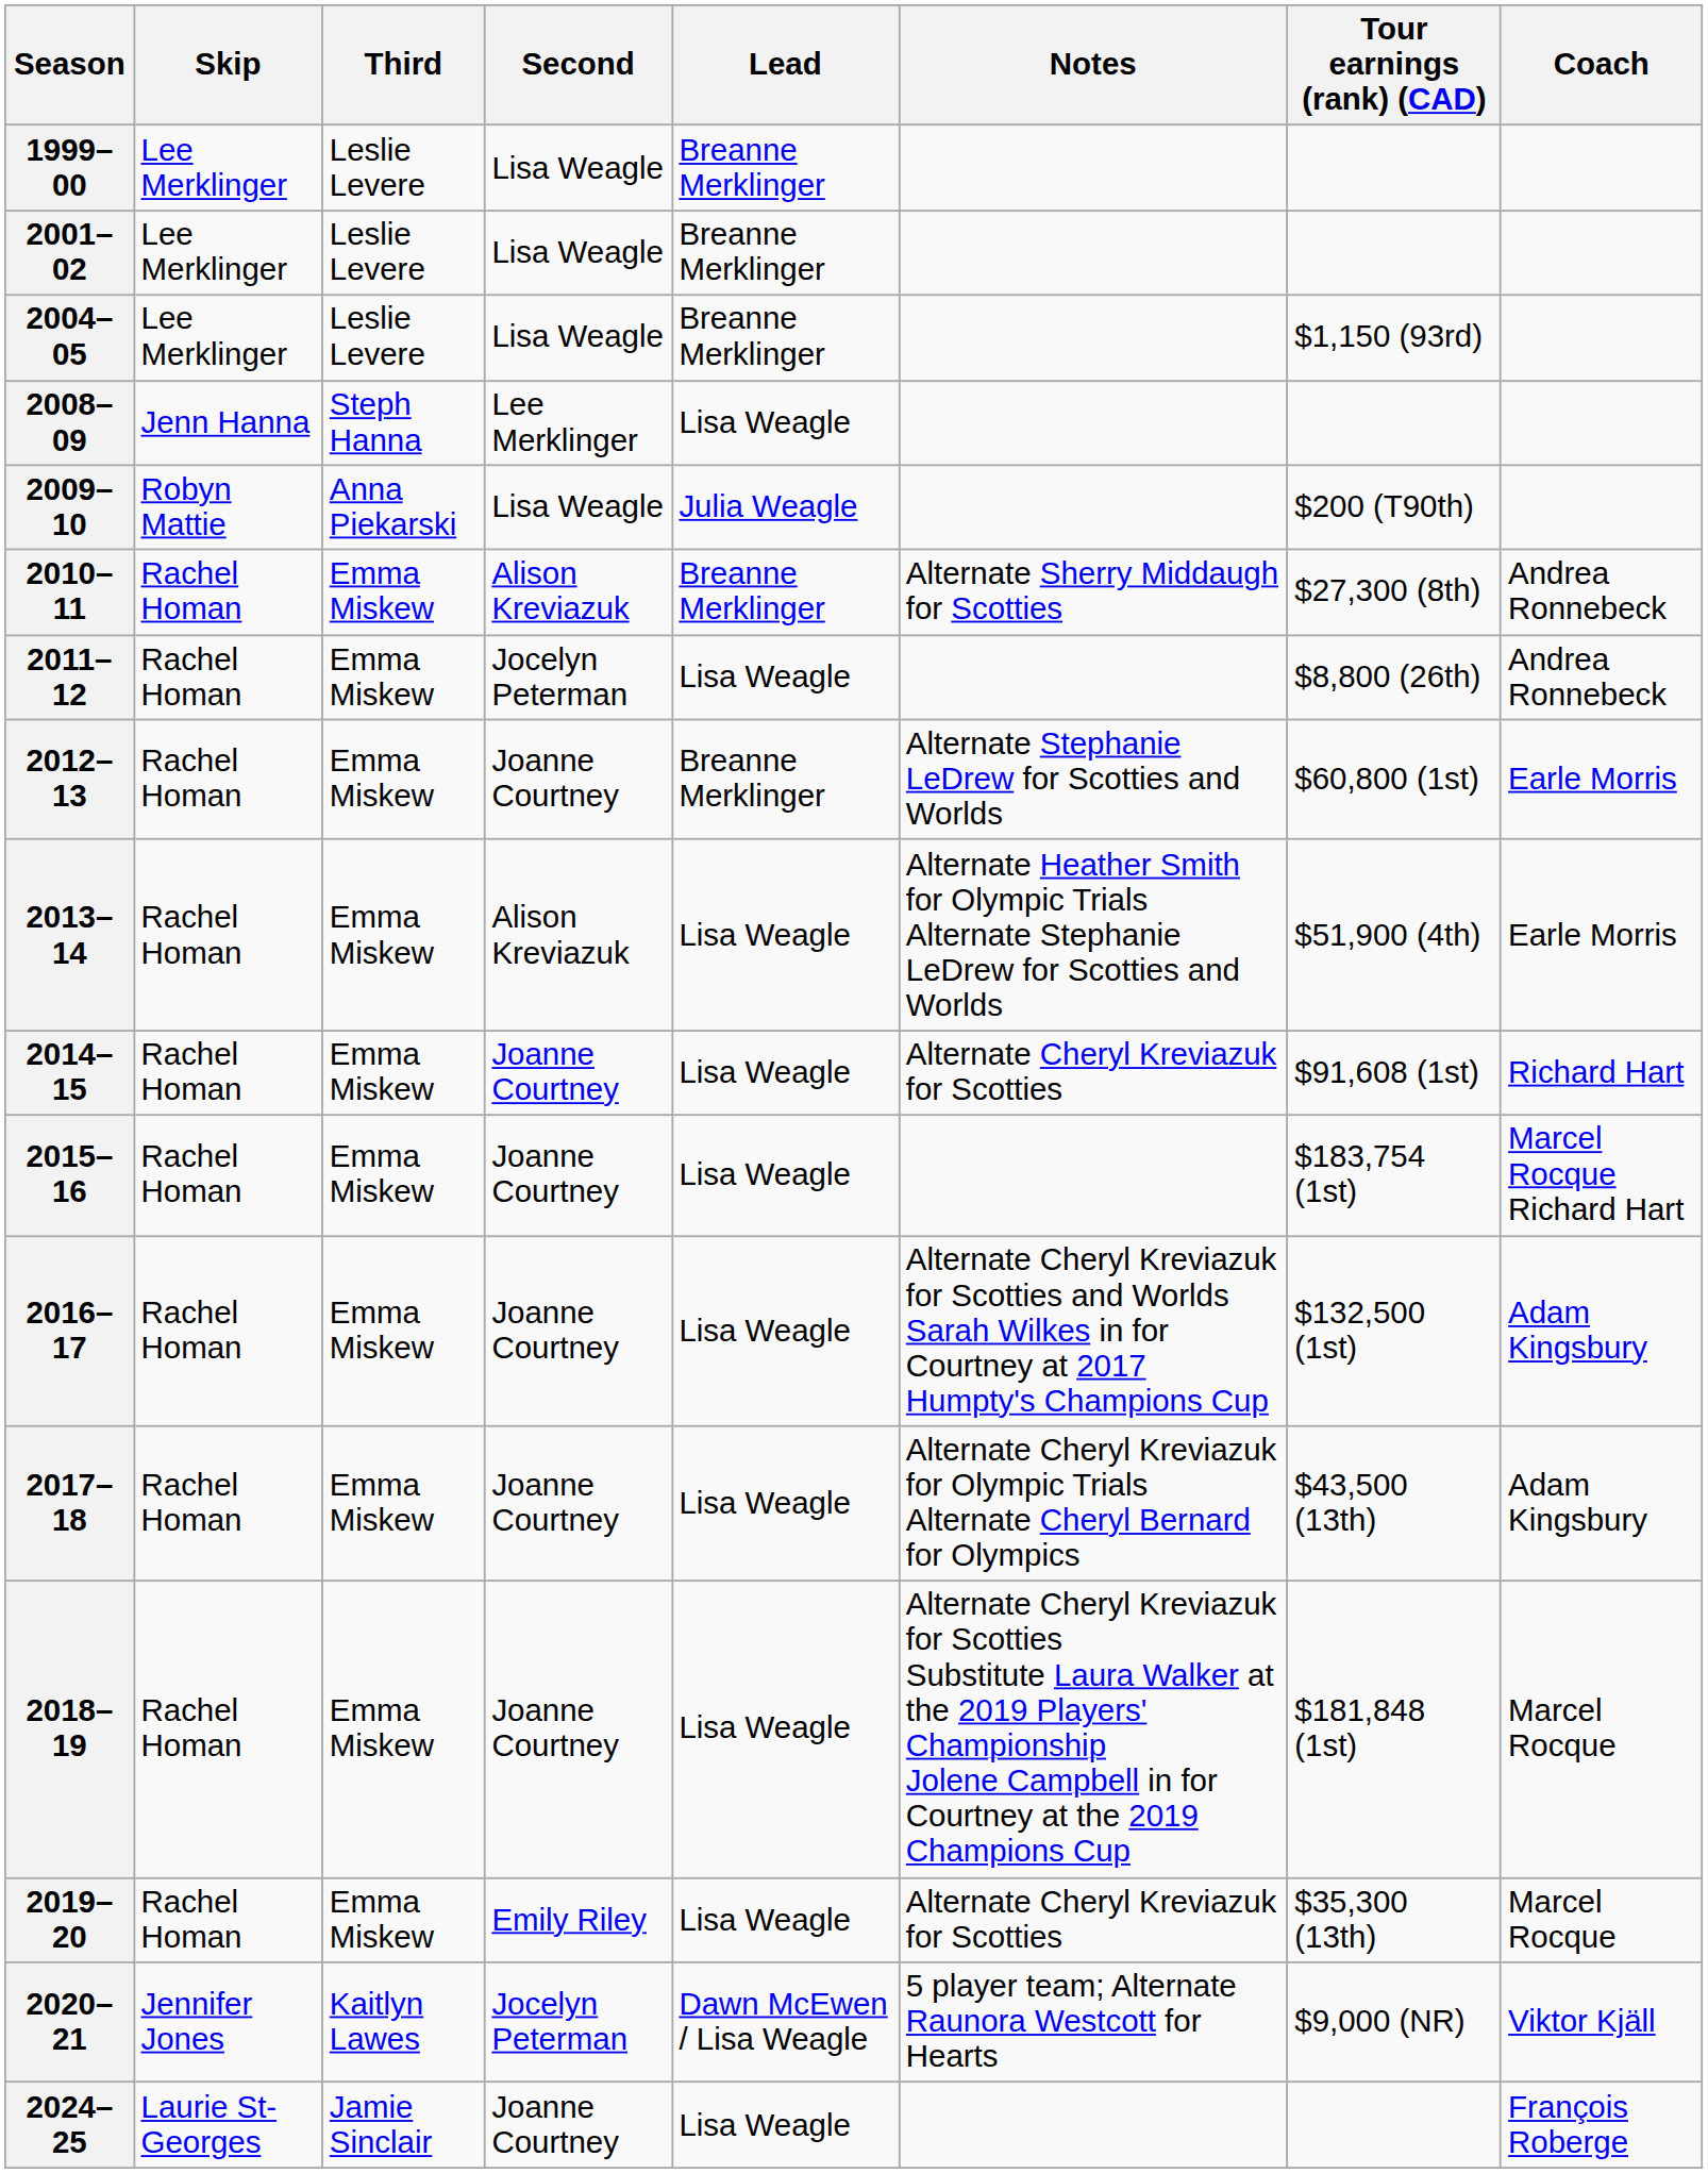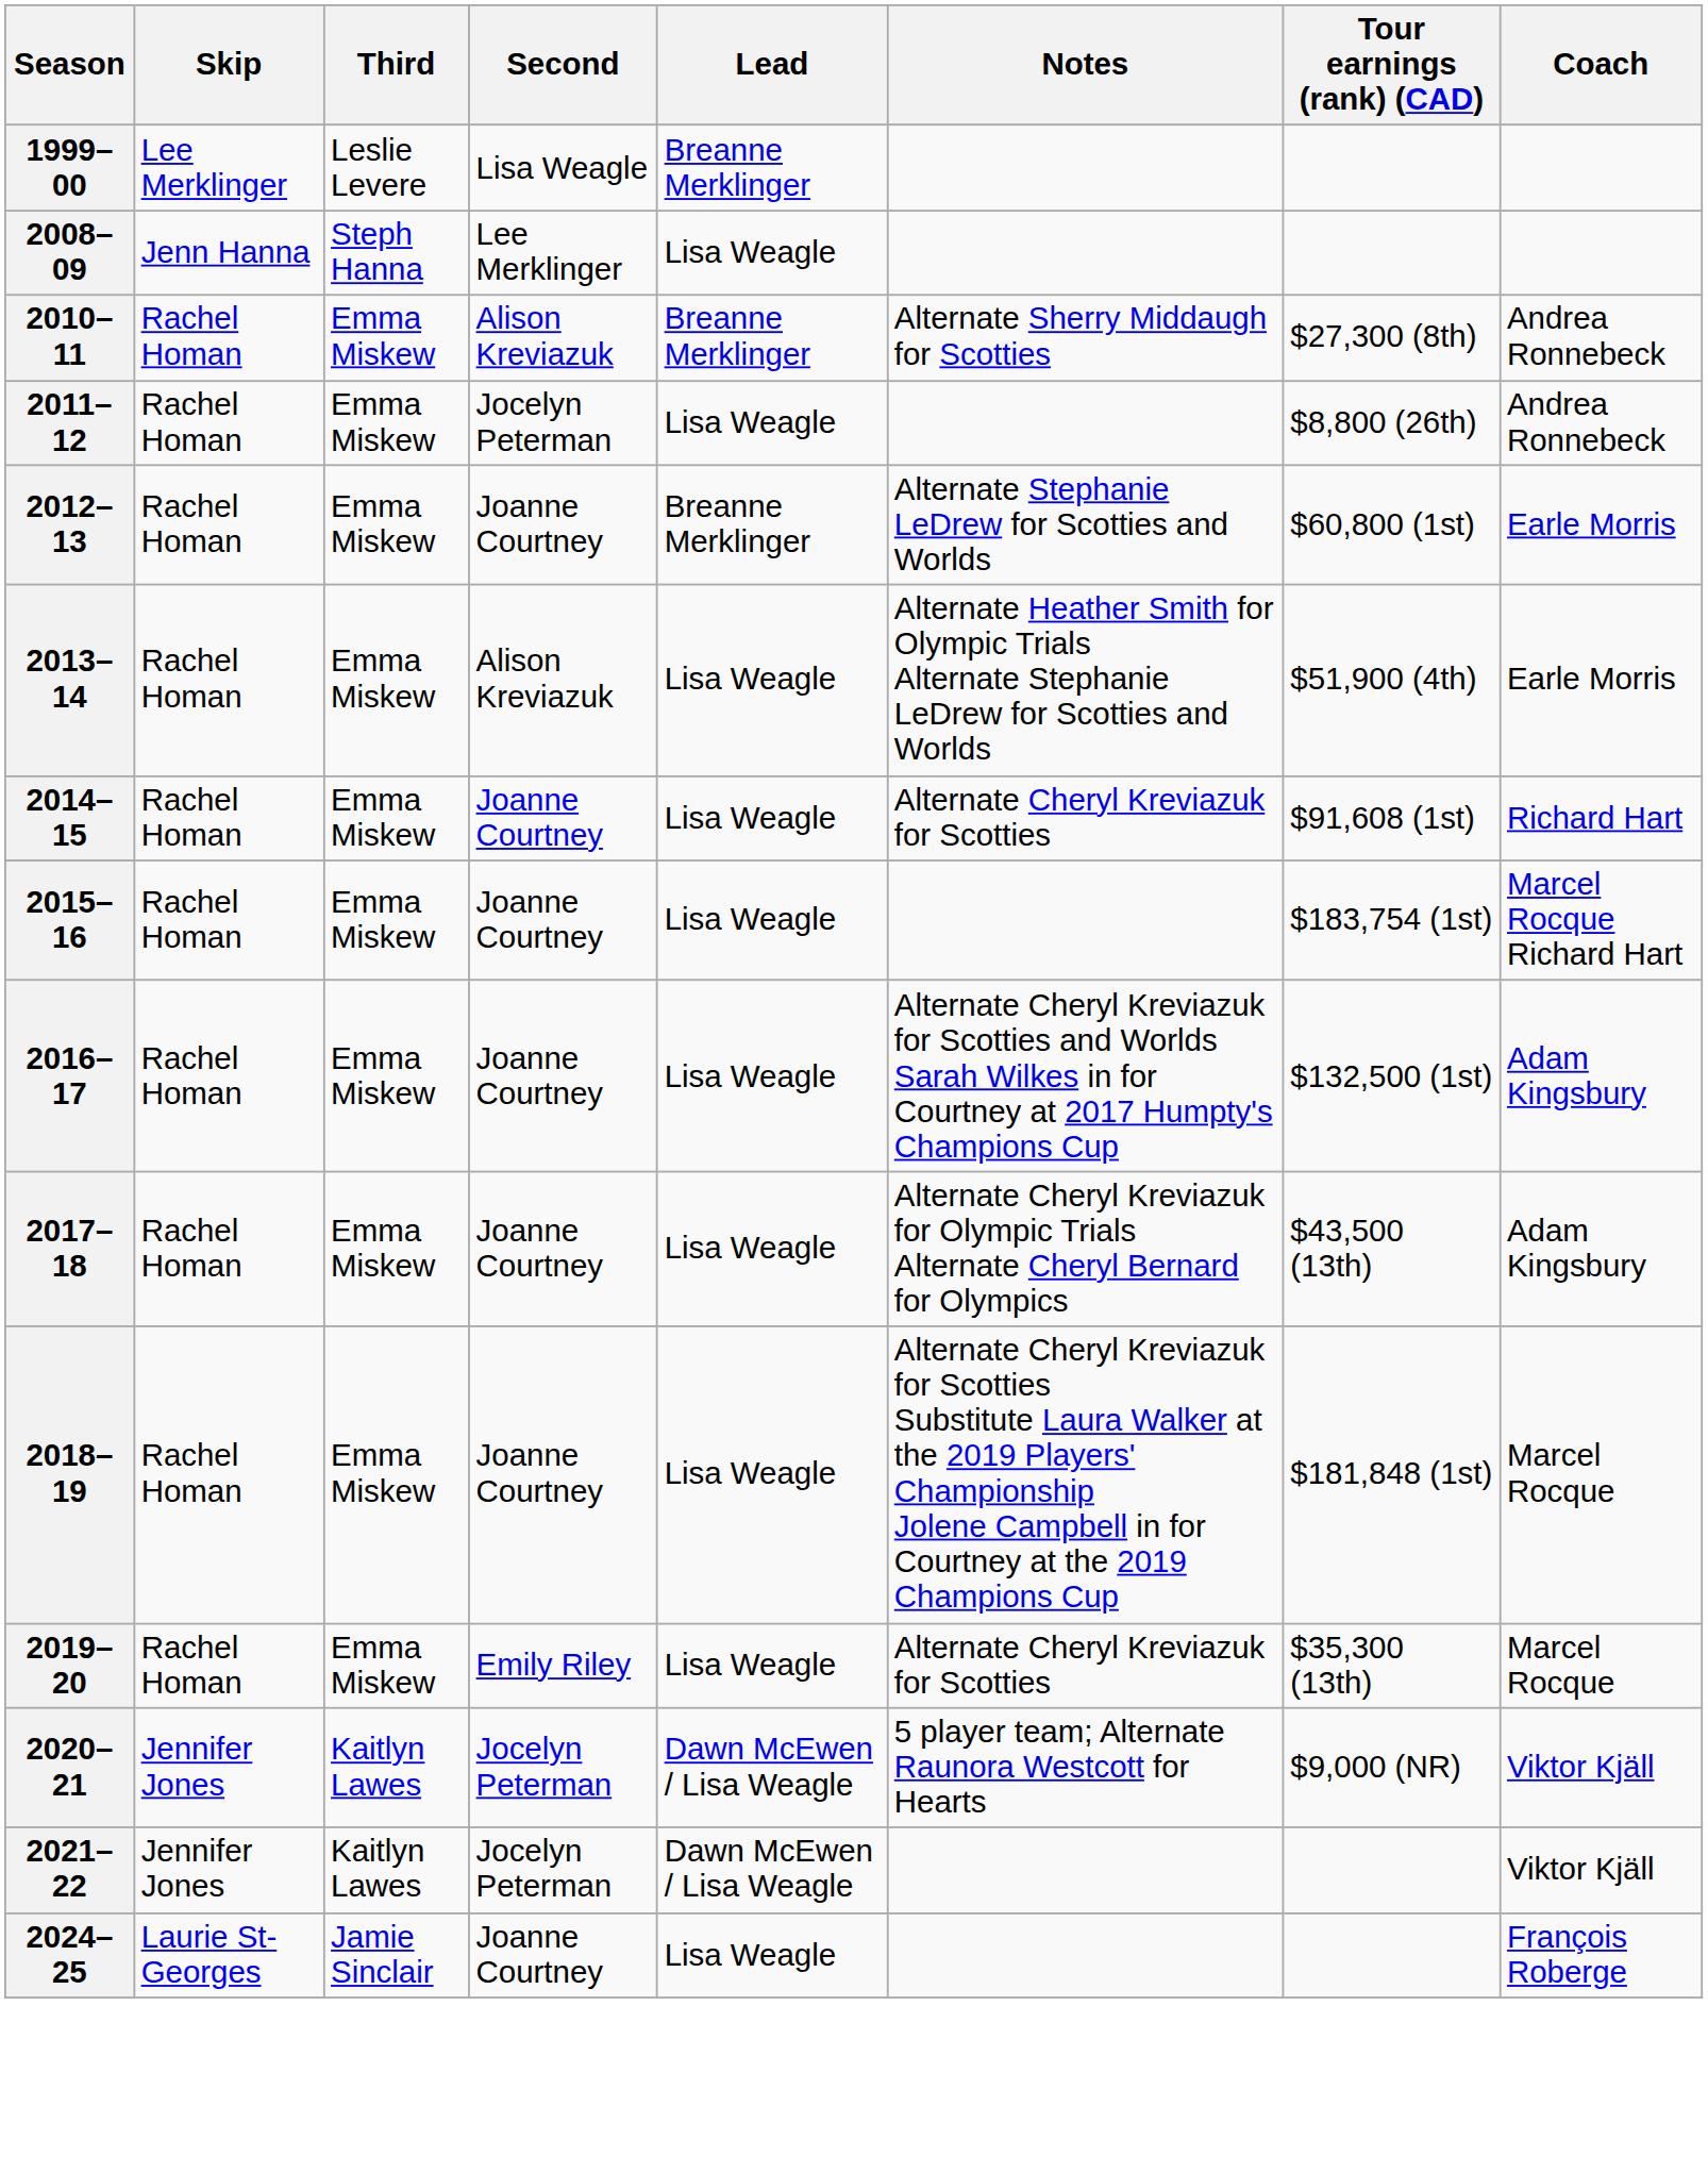 <table class="wikitable">
 <tr>
 <th scope="col">Season</th>
 <th scope="col">Skip</th>
 <th scope="col">Third</th>
 <th scope="col">Second</th>
 <th scope="col">Lead</th>
 <th scope="col">Notes</th>
 <th scope="col">Tour earnings (rank) (<a href='#'>CAD</a>)</th>
 <th scope="col">Coach</th>
 </tr>
 <tr>
 <th scope="row">1999–00</th>
 <td><a href='#'>Lee Merklinger</a></td>
 <td>Leslie Levere</td>
 <td>Lisa Weagle</td>
 <td><a href='#'>Breanne Merklinger</a></td>
 <td></td>
 <td></td>
 <td></td>
 </tr>
 <tr>
-<th scope="row">2001–02</th>
-<td>Lee Merklinger</td>
-<td>Leslie Levere</td>
-<td>Lisa Weagle</td>
-<td>Breanne Merklinger</td>
-<td></td>
-<td></td>
-<td></td>
-</tr>
-<tr>
-<th scope="row">2004–05</th>
-<td>Lee Merklinger</td>
-<td>Leslie Levere</td>
-<td>Lisa Weagle</td>
-<td>Breanne Merklinger</td>
-<td></td>
-<td>$1,150 (93rd)</td>
-<td></td>
-</tr>
-<tr>
 <th scope="row">2008–09</th>
 <td><a href='#'>Jenn Hanna</a></td>
 <td><a href='#'>Steph Hanna</a></td>
 <td>Lee Merklinger</td>
 <td>Lisa Weagle</td>
 <td></td>
 <td></td>
-<td></td>
-</tr>
-<tr>
-<th scope="row">2009–10</th>
-<td><a href='#'>Robyn Mattie</a></td>
-<td><a href='#'>Anna Piekarski</a></td>
-<td>Lisa Weagle</td>
-<td><a href='#'>Julia Weagle</a></td>
-<td></td>
-<td>$200 (T90th)</td>
 <td></td>
 </tr>
 <tr>
 <th scope="row">2010–11</th>
 <td><a href='#'>Rachel Homan</a></td>
 <td><a href='#'>Emma Miskew</a></td>
 <td><a href='#'>Alison Kreviazuk</a></td>
 <td><a href='#'>Breanne Merklinger</a></td>
 <td>Alternate <a href='#'>Sherry Middaugh</a> for <a href='#'>Scotties</a></td>
 <td>$27,300 (8th)</td>
 <td>Andrea Ronnebeck</td>
 </tr>
 <tr>
 <th scope="row">2011–12</th>
 <td>Rachel Homan</td>
 <td>Emma Miskew</td>
 <td>Jocelyn Peterman</td>
 <td>Lisa Weagle</td>
 <td></td>
 <td>$8,800 (26th)</td>
 <td>Andrea Ronnebeck</td>
 </tr>
 <tr>
 <th scope="row">2012–13</th>
 <td>Rachel Homan</td>
 <td>Emma Miskew</td>
 <td>Joanne Courtney</td>
 <td>Breanne Merklinger</td>
 <td>Alternate <a href='#'>Stephanie LeDrew</a> for Scotties and Worlds</td>
 <td>$60,800 (1st)</td>
 <td><a href='#'>Earle Morris</a></td>
 </tr>
 <tr>
 <th scope="row">2013–14</th>
 <td>Rachel Homan</td>
 <td>Emma Miskew</td>
 <td>Alison Kreviazuk</td>
 <td>Lisa Weagle</td>
 <td>Alternate <a href='#'>Heather Smith</a> for Olympic Trials <br> Alternate Stephanie LeDrew for Scotties and Worlds</td>
 <td>$51,900 (4th)</td>
 <td>Earle Morris</td>
 </tr>
 <tr>
 <th scope="row">2014–15</th>
 <td>Rachel Homan</td>
 <td>Emma Miskew</td>
 <td><a href='#'>Joanne Courtney</a></td>
 <td>Lisa Weagle</td>
 <td>Alternate <a href='#'>Cheryl Kreviazuk</a> for Scotties</td>
 <td>$91,608 (1st)</td>
 <td><a href='#'>Richard Hart</a></td>
 </tr>
 <tr>
 <th scope="row">2015–16</th>
 <td>Rachel Homan</td>
 <td>Emma Miskew</td>
 <td>Joanne Courtney</td>
 <td>Lisa Weagle</td>
 <td></td>
 <td>$183,754 (1st)</td>
 <td><a href='#'>Marcel Rocque</a> <br>Richard Hart</td>
 </tr>
 <tr>
 <th scope="row">2016–17</th>
 <td>Rachel Homan</td>
 <td>Emma Miskew</td>
 <td>Joanne Courtney</td>
 <td>Lisa Weagle</td>
 <td>Alternate Cheryl Kreviazuk for Scotties and Worlds <br> <a href='#'>Sarah Wilkes</a> in  for Courtney at <a href='#'>2017 Humpty's Champions Cup</a></td>
 <td>$132,500 (1st)</td>
 <td><a href='#'>Adam Kingsbury</a></td>
 </tr>
 <tr>
 <th scope="row">2017–18</th>
 <td>Rachel Homan</td>
 <td>Emma Miskew</td>
 <td>Joanne Courtney</td>
 <td>Lisa Weagle</td>
 <td>Alternate Cheryl Kreviazuk for Olympic Trials <br> Alternate <a href='#'>Cheryl Bernard</a> for Olympics</td>
 <td>$43,500 (13th)</td>
 <td>Adam Kingsbury</td>
 </tr>
 <tr>
 <th scope="row">2018–19</th>
 <td>Rachel Homan</td>
 <td>Emma Miskew</td>
 <td>Joanne Courtney</td>
 <td>Lisa Weagle</td>
 <td>Alternate Cheryl Kreviazuk for Scotties <br> Substitute <a href='#'>Laura Walker</a> at the <a href='#'>2019 Players' Championship</a> <br> <a href='#'>Jolene Campbell</a> in for Courtney at the <a href='#'>2019 Champions Cup</a></td>
 <td>$181,848 (1st)</td>
 <td>Marcel Rocque</td>
 </tr>
 <tr>
 <th scope="row">2019–20</th>
 <td>Rachel Homan</td>
 <td>Emma Miskew</td>
 <td><a href='#'>Emily Riley</a></td>
 <td>Lisa Weagle</td>
 <td>Alternate Cheryl Kreviazuk for Scotties</td>
 <td>$35,300 (13th)</td>
 <td>Marcel Rocque</td>
 </tr>
 <tr>
 <th scope="row">2020–21</th>
 <td><a href='#'>Jennifer Jones</a></td>
 <td><a href='#'>Kaitlyn Lawes</a></td>
 <td><a href='#'>Jocelyn Peterman</a></td>
 <td><a href='#'>Dawn McEwen</a> / Lisa Weagle</td>
 <td>5 player team; Alternate <a href='#'>Raunora Westcott</a> for Hearts</td>
 <td>$9,000 (NR)</td>
 <td><a href='#'>Viktor Kjäll</a></td>
 </tr>
 <tr>
+<th scope="row">2021–22</th>
+<td>Jennifer Jones</td>
+<td>Kaitlyn Lawes</td>
+<td>Jocelyn Peterman</td>
+<td>Dawn McEwen / Lisa Weagle</td>
+<td></td>
+<td></td>
+<td>Viktor Kjäll</td>
+</tr>
+<tr>
 <th scope="row">2024–25</th>
 <td><a href='#'>Laurie St-Georges</a></td>
 <td><a href='#'>Jamie Sinclair</a></td>
 <td>Joanne Courtney</td>
 <td>Lisa Weagle</td>
 <td></td>
 <td></td>
 <td><a href='#'>François Roberge</a></td>
 </tr>
 </table>
